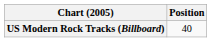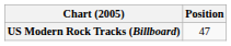 <table class="wikitable plainrowheaders" style="text-align:center">
 <tr>
 <th scope="col">Chart (2005)</th>
 <th scope="col">Position</th>
 </tr>
 <tr>
 <th scope="row">US Modern Rock Tracks (<em>Billboard</em>)</th>
-<td>40</td>
+<td>47</td>
 </tr>
 </table>
